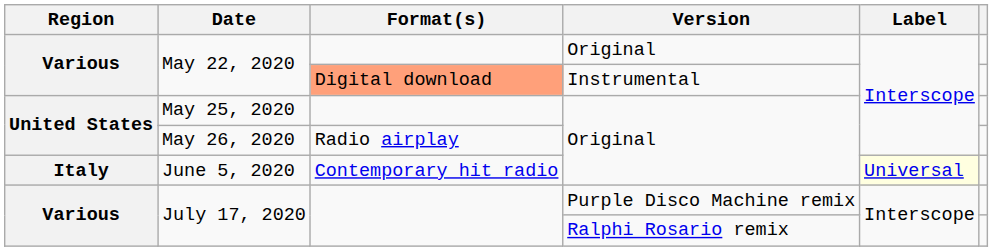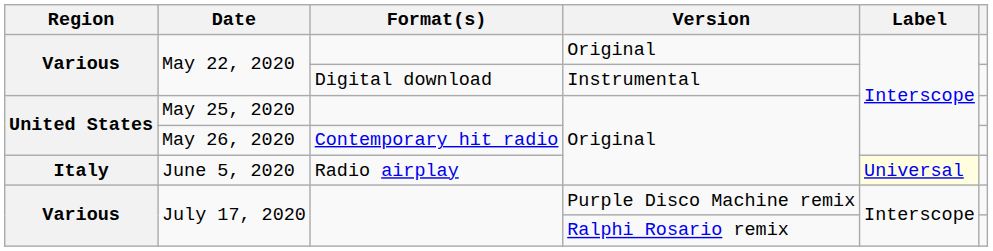 <table class="wikitable plainrowheaders">
 <tr>
 <th scope="col">Region</th>
 <th scope="col">Date</th>
 <th scope="col">Format(s)</th>
 <th scope="col">Version</th>
 <th scope="col">Label</th>
 <th scope="col"></th>
 </tr>
 <tr>
 <th scope="row" rowspan="2">Various</th>
 <td rowspan="2">May 22, 2020</td>
 <td></td>
 <td>Original</td>
 <td rowspan="4"><a href='#'>Interscope</a></td>
 <td style="text-align:center;"></td>
 </tr>
 <tr>
-<td style="background: lightsalmon;">Digital download</td>
+<td>Digital download</td>
 <td>Instrumental</td>
 <td style="text-align:center;"></td>
 </tr>
 <tr>
 <th scope="row" rowspan="2">United States</th>
 <td>May 25, 2020</td>
 <td></td>
 <td rowspan="3">Original</td>
 <td style="text-align:center;"></td>
 </tr>
 <tr>
 <td>May 26, 2020</td>
-<td>Radio <a href='#'>airplay</a></td>
+<td><a href='#'>Contemporary hit radio</a></td>
 <td align="center"></td>
 </tr>
 <tr>
 <th scope="row">Italy</th>
 <td>June 5, 2020</td>
-<td><a href='#'>Contemporary hit radio</a></td>
+<td>Radio <a href='#'>airplay</a></td>
 <td style="background: lightyellow;"><a href='#'>Universal</a></td>
 <td style="text-align:center;"></td>
 </tr>
 <tr>
 <th scope="row" rowspan="2">Various</th>
 <td rowspan="2">July 17, 2020</td>
 <td rowspan="2"></td>
 <td>Purple Disco Machine remix</td>
 <td rowspan="2">Interscope</td>
 <td style="text-align:center;"></td>
 </tr>
 <tr>
 <td><a href='#'>Ralphi Rosario</a> remix</td>
 <td style="text-align:center;"></td>
 </tr>
 </table>
